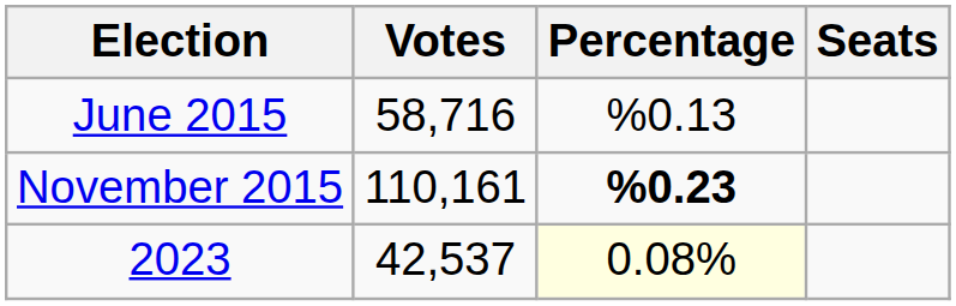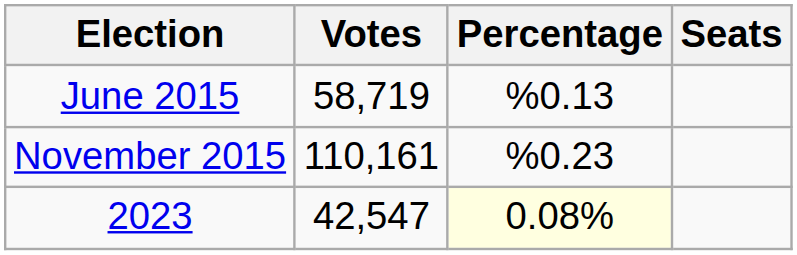 <table class="wikitable" style="text-align:center;">
 <tr>
 <th>Election</th>
 <th>Votes</th>
 <th>Percentage</th>
 <th>Seats</th>
 </tr>
 <tr>
 <td><a href='#'>June 2015</a></td>
-<td>58,716</td>
+<td>58,719</td>
 <td>%0.13</td>
 <td></td>
 </tr>
 <tr>
 <td><a href='#'>November 2015</a></td>
 <td>110,161</td>
-<td><strong>%0.23</strong></td>
+<td>%0.23</td>
 <td></td>
 </tr>
 <tr>
 <td><a href='#'>2023</a></td>
-<td>42,537</td>
+<td>42,547</td>
 <td style="background: lightyellow;">0.08%</td>
 <td></td>
 </tr>
 </table>
